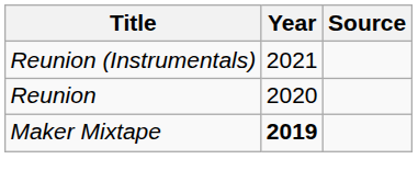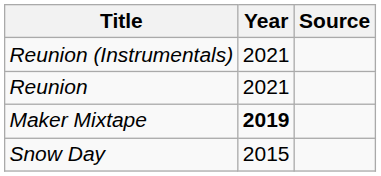 <table class="wikitable">
 <tr>
 <th>Title</th>
 <th>Year</th>
 <th>Source</th>
 </tr>
 <tr>
 <td><em>Reunion (Instrumentals)</em></td>
 <td>2021</td>
 <td></td>
 </tr>
 <tr>
 <td><em>Reunion</em></td>
-<td>2020</td>
+<td>2021</td>
 <td></td>
 </tr>
 <tr>
 <td><em>Maker Mixtape</em></td>
 <td><strong>2019</strong></td>
 <td></td>
 </tr>
+<tr>
+<td><em>Snow Day</em></td>
+<td>2015</td>
+<td></td>
+</tr>
 </table>
